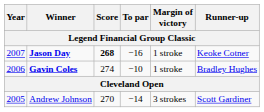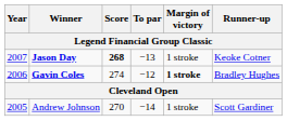 <table class=wikitable style=font-size:95%>
 <tr>
 <th>Year</th>
 <th>Winner</th>
 <th>Score</th>
 <th>To par</th>
 <th>Margin of<br>victory</th>
 <th>Runner-up</th>
 </tr>
 <tr>
 <th colspan=7>Legend Financial Group Classic</th>
 </tr>
 <tr>
 <td><a href='#'>2007</a></td>
 <td> <strong><a href='#'>Jason Day</a></strong></td>
 <td align=center><strong>268</strong></td>
-<td align=center>−16</td>
+<td align=center>−13</td>
 <td>1 stroke</td>
 <td> <a href='#'>Keoke Cotner</a></td>
 </tr>
 <tr>
 <td><a href='#'>2006</a></td>
 <td> <strong><a href='#'>Gavin Coles</a></strong></td>
 <td align=center>274</td>
-<td align=center>−10</td>
-<td>1 stroke</td>
+<td align=center>−12</td>
+<td><strong>1 stroke</strong></td>
 <td> <a href='#'>Bradley Hughes</a></td>
 </tr>
 <tr>
 <th colspan=7>Cleveland Open</th>
 </tr>
 <tr>
 <td><a href='#'>2005</a></td>
 <td> <a href='#'>Andrew Johnson</a></td>
 <td align=center>270</td>
 <td align=center>−14</td>
-<td>3 strokes</td>
+<td>1 stroke</td>
 <td> <a href='#'>Scott Gardiner</a></td>
 </tr>
 </table>
